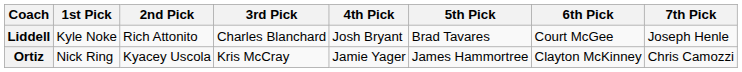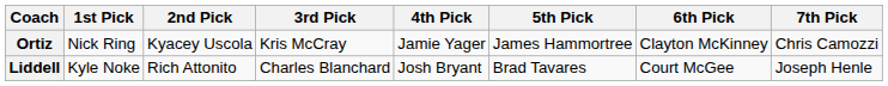 <table class="wikitable">
 <tr>
 <th>Coach</th>
 <th>1st Pick</th>
 <th>2nd Pick</th>
 <th>3rd Pick</th>
 <th>4th Pick</th>
 <th>5th Pick</th>
 <th>6th Pick</th>
 <th>7th Pick</th>
 </tr>
 <tr>
+<th>Ortiz</th>
+<td>Nick Ring</td>
+<td>Kyacey Uscola</td>
+<td>Kris McCray</td>
+<td>Jamie Yager</td>
+<td>James Hammortree</td>
+<td>Clayton McKinney</td>
+<td>Chris Camozzi</td>
+</tr>
+<tr>
 <th>Liddell</th>
 <td>Kyle Noke</td>
 <td>Rich Attonito</td>
 <td>Charles Blanchard</td>
 <td>Josh Bryant</td>
 <td>Brad Tavares</td>
 <td>Court McGee</td>
 <td>Joseph Henle</td>
 </tr>
-<tr>
-<th>Ortiz</th>
-<td>Nick Ring</td>
-<td>Kyacey Uscola</td>
-<td>Kris McCray</td>
-<td>Jamie Yager</td>
-<td>James Hammortree</td>
-<td>Clayton McKinney</td>
-<td>Chris Camozzi</td>
-</tr>
 </table>
